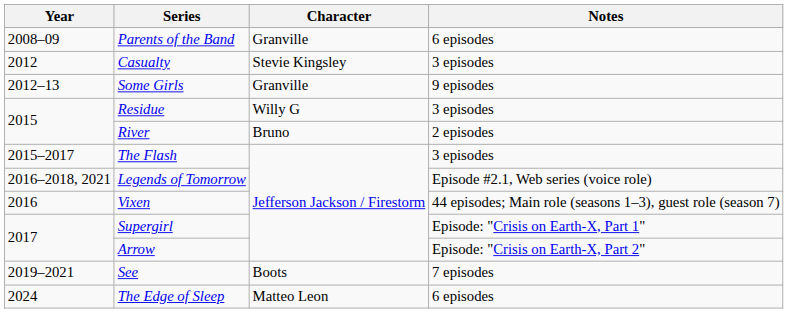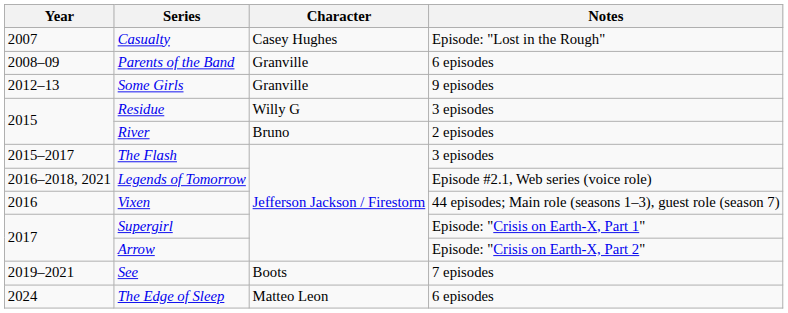 <table class="wikitable">
 <tr style="background:#ccc; text-align:center;">
 <th>Year</th>
 <th>Series</th>
 <th>Character</th>
 <th>Notes</th>
 </tr>
 <tr>
+<td>2007</td>
+<td><em><a href='#'>Casualty</a></em></td>
+<td>Casey Hughes</td>
+<td>Episode: "Lost in the Rough"</td>
+</tr>
+<tr>
 <td>2008–09</td>
 <td><em><a href='#'>Parents of the Band</a></em></td>
 <td>Granville</td>
 <td>6 episodes</td>
-</tr>
-<tr>
-<td>2012</td>
-<td><em><a href='#'>Casualty</a></em></td>
-<td>Stevie Kingsley</td>
-<td>3 episodes</td>
 </tr>
 <tr>
 <td>2012–13</td>
 <td><em><a href='#'>Some Girls</a></em></td>
 <td>Granville</td>
 <td>9 episodes</td>
 </tr>
 <tr>
 <td rowspan=2>2015</td>
 <td><em><a href='#'>Residue</a></em></td>
 <td>Willy G</td>
 <td>3 episodes</td>
 </tr>
 <tr>
 <td><em><a href='#'>River</a></em></td>
 <td>Bruno</td>
 <td>2 episodes</td>
 </tr>
 <tr>
 <td>2015–2017</td>
 <td><em><a href='#'>The Flash</a></em></td>
 <td rowspan=5><a href='#'>Jefferson Jackson / Firestorm</a></td>
 <td>3 episodes</td>
 </tr>
 <tr>
 <td>2016–2018, 2021</td>
 <td><em><a href='#'>Legends of Tomorrow</a></em></td>
 <td>Episode #2.1, Web series (voice role)</td>
 </tr>
 <tr>
 <td>2016</td>
 <td><em><a href='#'>Vixen</a></em></td>
 <td>44 episodes; Main role (seasons 1–3), guest role (season 7)</td>
 </tr>
 <tr>
 <td rowspan=2>2017</td>
 <td><em><a href='#'>Supergirl</a></em></td>
 <td>Episode: "<a href='#'>Crisis on Earth-X, Part 1</a>"</td>
 </tr>
 <tr>
 <td><em><a href='#'>Arrow</a></em></td>
 <td>Episode: "<a href='#'>Crisis on Earth-X, Part 2</a>"</td>
 </tr>
 <tr>
 <td>2019–2021</td>
 <td><a href='#'><em>See</em></a></td>
 <td>Boots</td>
 <td>7 episodes</td>
 </tr>
 <tr>
 <td>2024</td>
 <td><em><a href='#'>The Edge of Sleep</a></em></td>
 <td>Matteo Leon</td>
 <td>6 episodes</td>
 </tr>
 </table>
